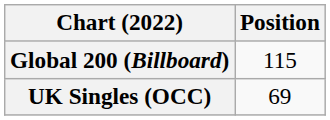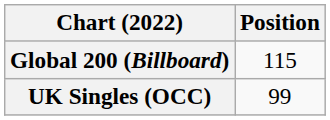 <table class="wikitable sortable plainrowheaders" style="text-align:center">
 <tr>
 <th scope="col">Chart (2022)</th>
 <th scope="col">Position</th>
 </tr>
 <tr>
 <th scope="row">Global 200 (<em>Billboard</em>)</th>
 <td>115</td>
 </tr>
 <tr>
 <th scope="row">UK Singles (OCC)</th>
-<td>69</td>
+<td>99</td>
 </tr>
 </table>
